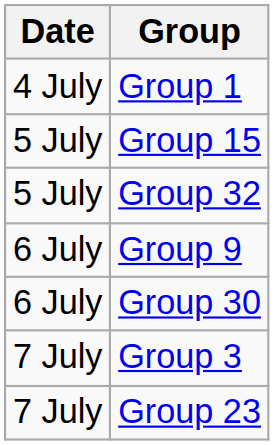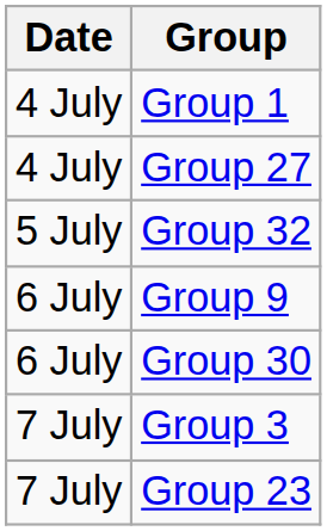 <table class="wikitable">
 <tr>
 <th>Date</th>
 <th>Group</th>
 </tr>
 <tr>
 <td style="text-align:right;">4 July</td>
 <td style="text-align:left;"><a href='#'>Group 1</a></td>
 </tr>
 <tr>
-<td style="text-align:right;">5 July</td>
-<td style="text-align:left;"><a href='#'>Group 15</a></td>
+<td style="text-align:right;">4 July</td>
+<td style="text-align:left;"><a href='#'>Group 27</a></td>
 </tr>
 <tr>
 <td style="text-align:right;">5 July</td>
 <td style="text-align:left;"><a href='#'>Group 32</a></td>
 </tr>
 <tr>
 <td style="text-align:right;">6 July</td>
 <td style="text-align:left;"><a href='#'>Group 9</a></td>
 </tr>
 <tr>
 <td style="text-align:right;">6 July</td>
 <td style="text-align:left;"><a href='#'>Group 30</a></td>
 </tr>
 <tr>
 <td style="text-align:right;">7 July</td>
 <td style="text-align:left;"><a href='#'>Group 3</a></td>
 </tr>
 <tr>
 <td style="text-align:right;">7 July</td>
 <td style="text-align:left;"><a href='#'>Group 23</a></td>
 </tr>
 </table>
